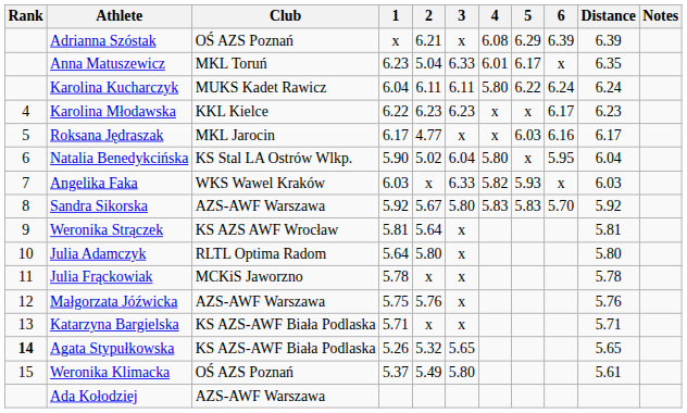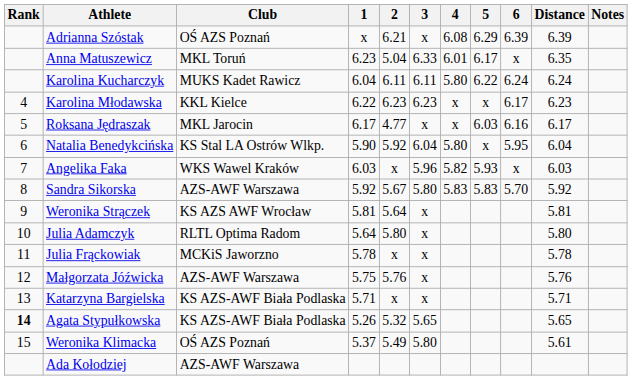 <table class="wikitable sortable" style="text-align:center">
 <tr>
 <th>Rank</th>
 <th>Athlete</th>
 <th>Club</th>
 <th>1</th>
 <th>2</th>
 <th>3</th>
 <th>4</th>
 <th>5</th>
 <th>6</th>
 <th>Distance</th>
 <th>Notes</th>
 </tr>
 <tr>
 <td></td>
 <td align=left><a href='#'>Adrianna Szóstak</a></td>
 <td align=left>OŚ AZS Poznań</td>
 <td>x</td>
 <td>6.21</td>
 <td>x</td>
 <td>6.08</td>
 <td>6.29</td>
 <td>6.39</td>
 <td>6.39</td>
 <td></td>
 </tr>
 <tr>
 <td></td>
 <td align=left><a href='#'>Anna Matuszewicz</a></td>
 <td align=left>MKL Toruń</td>
 <td>6.23</td>
 <td>5.04</td>
 <td>6.33</td>
 <td>6.01</td>
 <td>6.17</td>
 <td>x</td>
 <td>6.35</td>
 <td></td>
 </tr>
 <tr>
 <td></td>
 <td align=left><a href='#'>Karolina Kucharczyk</a></td>
 <td align=left>MUKS Kadet Rawicz</td>
 <td>6.04</td>
 <td>6.11</td>
 <td>6.11</td>
 <td>5.80</td>
 <td>6.22</td>
 <td>6.24</td>
 <td>6.24</td>
 <td></td>
 </tr>
 <tr>
 <td>4</td>
 <td align=left><a href='#'>Karolina Młodawska</a></td>
 <td align=left>KKL Kielce</td>
 <td>6.22</td>
 <td>6.23</td>
 <td>6.23</td>
 <td>x</td>
 <td>x</td>
 <td>6.17</td>
 <td>6.23</td>
 <td></td>
 </tr>
 <tr>
 <td>5</td>
 <td align=left><a href='#'>Roksana Jędraszak</a></td>
 <td align=left>MKL Jarocin</td>
 <td>6.17</td>
 <td>4.77</td>
 <td>x</td>
 <td>x</td>
 <td>6.03</td>
 <td>6.16</td>
 <td>6.17</td>
 <td></td>
 </tr>
 <tr>
 <td>6</td>
 <td align=left><a href='#'>Natalia Benedykcińska</a></td>
 <td align=left>KS Stal LA Ostrów Wlkp.</td>
 <td>5.90</td>
-<td>5.02</td>
+<td>5.92</td>
 <td>6.04</td>
 <td>5.80</td>
 <td>x</td>
 <td>5.95</td>
 <td>6.04</td>
 <td></td>
 </tr>
 <tr>
 <td>7</td>
 <td align=left><a href='#'>Angelika Faka</a></td>
 <td align=left>WKS Wawel Kraków</td>
 <td>6.03</td>
 <td>x</td>
-<td>6.33</td>
+<td>5.96</td>
 <td>5.82</td>
 <td>5.93</td>
 <td>x</td>
 <td>6.03</td>
 <td></td>
 </tr>
 <tr>
 <td>8</td>
 <td align=left><a href='#'>Sandra Sikorska</a></td>
 <td align=left>AZS-AWF Warszawa</td>
 <td>5.92</td>
 <td>5.67</td>
 <td>5.80</td>
 <td>5.83</td>
 <td>5.83</td>
 <td>5.70</td>
 <td>5.92</td>
 <td></td>
 </tr>
 <tr>
 <td>9</td>
 <td align=left><a href='#'>Weronika Strączek</a></td>
 <td align=left>KS AZS AWF Wrocław</td>
 <td>5.81</td>
 <td>5.64</td>
 <td>x</td>
 <td></td>
 <td></td>
 <td></td>
 <td>5.81</td>
 <td></td>
 </tr>
 <tr>
 <td>10</td>
 <td align=left><a href='#'>Julia Adamczyk</a></td>
 <td align=left>RLTL Optima Radom</td>
 <td>5.64</td>
 <td>5.80</td>
 <td>x</td>
 <td></td>
 <td></td>
 <td></td>
 <td>5.80</td>
 <td></td>
 </tr>
 <tr>
 <td>11</td>
 <td align=left><a href='#'>Julia Frąckowiak</a></td>
 <td align=left>MCKiS Jaworzno</td>
 <td>5.78</td>
 <td>x</td>
 <td>x</td>
 <td></td>
 <td></td>
 <td></td>
 <td>5.78</td>
 <td></td>
 </tr>
 <tr>
 <td>12</td>
 <td align=left><a href='#'>Małgorzata Jóźwicka</a></td>
 <td align=left>AZS-AWF Warszawa</td>
 <td>5.75</td>
 <td>5.76</td>
 <td>x</td>
 <td></td>
 <td></td>
 <td></td>
 <td>5.76</td>
 <td></td>
 </tr>
 <tr>
 <td>13</td>
 <td align=left><a href='#'>Katarzyna Bargielska</a></td>
 <td align=left>KS AZS-AWF Biała Podlaska</td>
 <td>5.71</td>
 <td>x</td>
 <td>x</td>
 <td></td>
 <td></td>
 <td></td>
 <td>5.71</td>
 <td></td>
 </tr>
 <tr>
 <td><strong>14</strong></td>
 <td align=left><a href='#'>Agata Stypułkowska</a></td>
 <td align=left>KS AZS-AWF Biała Podlaska</td>
 <td>5.26</td>
 <td>5.32</td>
 <td>5.65</td>
 <td></td>
 <td></td>
 <td></td>
 <td>5.65</td>
 <td></td>
 </tr>
 <tr>
 <td>15</td>
 <td align=left><a href='#'>Weronika Klimacka</a></td>
 <td align=left>OŚ AZS Poznań</td>
 <td>5.37</td>
 <td>5.49</td>
 <td>5.80</td>
 <td></td>
 <td></td>
 <td></td>
 <td>5.61</td>
 <td></td>
 </tr>
 <tr>
 <td></td>
 <td align=left><a href='#'>Ada Kołodziej</a></td>
 <td align=left>AZS-AWF Warszawa</td>
 <td></td>
 <td></td>
 <td></td>
 <td></td>
 <td></td>
 <td></td>
 <td></td>
 <td></td>
 </tr>
 </table>
